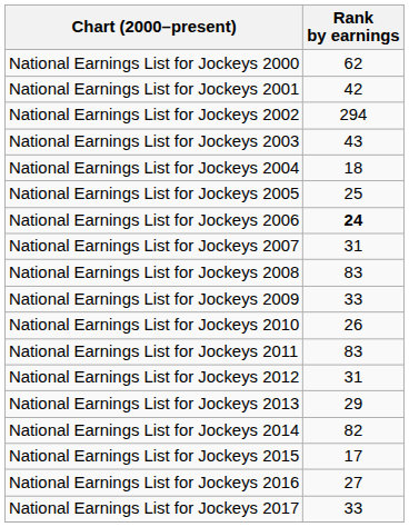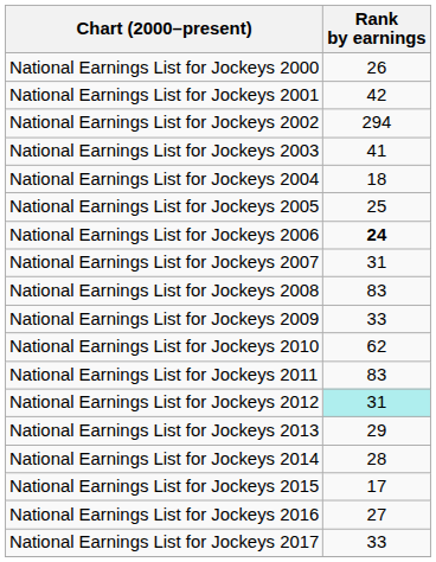 <table class="wikitable sortable">
 <tr>
 <th>Chart (2000–present)</th>
 <th>Rank<br>by earnings</th>
 </tr>
 <tr>
 <td>National Earnings List for Jockeys 2000</td>
-<td style="text-align:center;">62</td>
+<td style="text-align:center;">26</td>
 </tr>
 <tr>
 <td>National Earnings List for Jockeys 2001</td>
 <td style="text-align:center;">42</td>
 </tr>
 <tr>
 <td>National Earnings List for Jockeys 2002</td>
 <td style="text-align:center;">294</td>
 </tr>
 <tr>
 <td>National Earnings List for Jockeys 2003</td>
-<td style="text-align:center;">43</td>
+<td style="text-align:center;">41</td>
 </tr>
 <tr>
 <td>National Earnings List for Jockeys 2004</td>
 <td style="text-align:center;">18</td>
 </tr>
 <tr>
 <td>National Earnings List for Jockeys 2005</td>
 <td style="text-align:center;">25</td>
 </tr>
 <tr>
 <td>National Earnings List for Jockeys 2006</td>
 <td style="text-align:center;"><strong>24</strong></td>
 </tr>
 <tr>
 <td>National Earnings List for Jockeys 2007</td>
 <td style="text-align:center;">31</td>
 </tr>
 <tr>
 <td>National Earnings List for Jockeys 2008</td>
 <td style="text-align:center;">83</td>
 </tr>
 <tr>
 <td>National Earnings List for Jockeys 2009</td>
 <td style="text-align:center;">33</td>
 </tr>
 <tr>
 <td>National Earnings List for Jockeys 2010</td>
-<td style="text-align:center;">26</td>
+<td style="text-align:center;">62</td>
 </tr>
 <tr>
 <td>National Earnings List for Jockeys 2011</td>
 <td style="text-align:center;">83</td>
 </tr>
 <tr>
 <td>National Earnings List for Jockeys 2012</td>
-<td style="text-align:center;">31</td>
+<td style="background: paleturquoise; text-align:center;">31</td>
 </tr>
 <tr>
 <td>National Earnings List for Jockeys 2013</td>
 <td style="text-align:center;">29</td>
 </tr>
 <tr>
 <td>National Earnings List for Jockeys 2014</td>
-<td style="text-align:center;">82</td>
+<td style="text-align:center;">28</td>
 </tr>
 <tr>
 <td>National Earnings List for Jockeys 2015</td>
 <td style="text-align:center;">17</td>
 </tr>
 <tr>
 <td>National Earnings List for Jockeys 2016</td>
 <td style="text-align:center;">27</td>
 </tr>
 <tr>
 <td>National Earnings List for Jockeys 2017</td>
 <td style="text-align:center;">33</td>
 </tr>
 <tr>
 </tr>
 </table>
